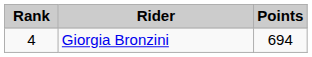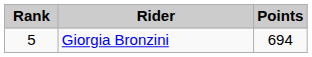 <table class="wikitable alternance" style="text-align:center;">
 <tr>
 <th scope="col" style="background-color:#CCCCCC; width:50px;">Rank</th>
 <th scope="col" style="background-color:#CCCCCC; width:200px;">Rider</th>
 <th scope="col" style="background-color:#CCCCCC; width:50px;">Points</th>
 </tr>
 <tr>
-<td>4</td>
+<td>5</td>
 <td style="text-align:left;"> <a href='#'>Giorgia Bronzini</a></td>
 <td>694</td>
 </tr>
 </table>
